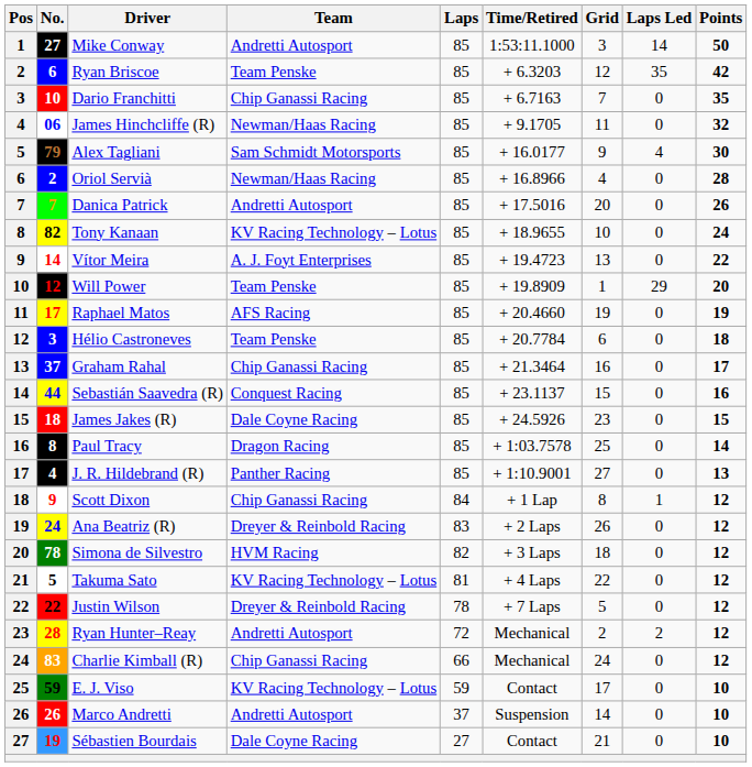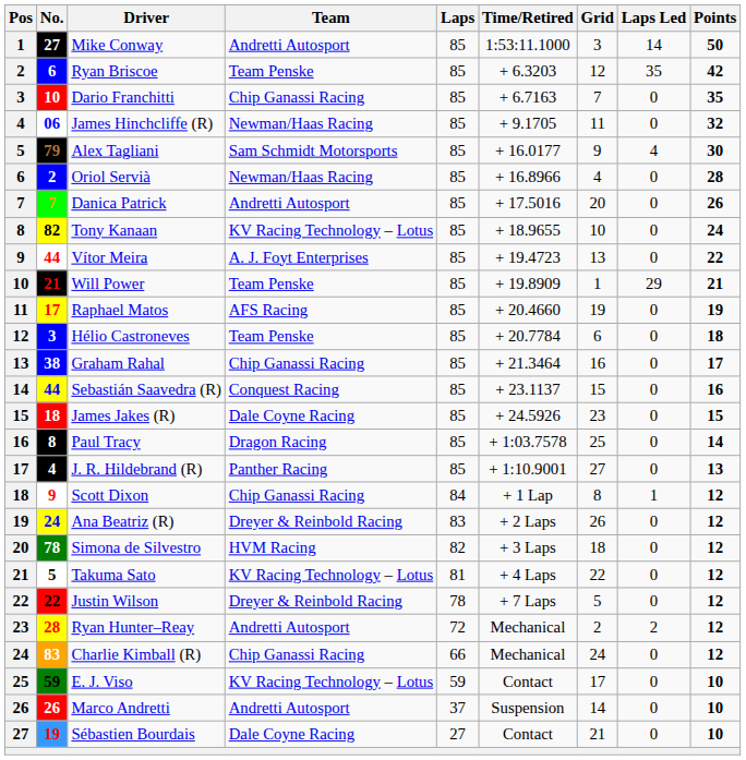 <table class="wikitable" style="font-size:95%;">
 <tr>
 <th>Pos</th>
 <th>No.</th>
 <th>Driver</th>
 <th>Team</th>
 <th>Laps</th>
 <th>Time/Retired</th>
 <th>Grid</th>
 <th>Laps Led</th>
 <th>Points</th>
 </tr>
 <tr>
 <th>1</th>
 <td style="background:black; color:white;" align="center"><strong>27</strong></td>
 <td> <a href='#'>Mike Conway</a></td>
 <td><a href='#'>Andretti Autosport</a></td>
 <td align=center>85</td>
 <td align=center>1:53:11.1000</td>
 <td align=center>3</td>
 <td align=center>14</td>
 <td align=center><strong>50</strong></td>
 </tr>
 <tr>
 <th>2</th>
 <td style="background:blue; color:white;" align="center"><strong>6</strong></td>
 <td> <a href='#'>Ryan Briscoe</a></td>
 <td><a href='#'>Team Penske</a></td>
 <td align=center>85</td>
 <td align=center>+ 6.3203</td>
 <td align=center>12</td>
 <td align=center>35</td>
 <td align=center><strong>42</strong></td>
 </tr>
 <tr>
 <th>3</th>
 <td style="background:red; color:white;" align=center><strong>10</strong></td>
 <td> <a href='#'>Dario Franchitti</a></td>
 <td><a href='#'>Chip Ganassi Racing</a></td>
 <td align=center>85</td>
 <td align=center>+ 6.7163</td>
 <td align=center>7</td>
 <td align=center>0</td>
 <td align=center><strong>35</strong></td>
 </tr>
 <tr>
 <th>4</th>
 <td style="background:white; color:blue;" align="center"><strong>06</strong></td>
 <td> <a href='#'>James Hinchcliffe</a> (R)</td>
 <td><a href='#'>Newman/Haas Racing</a></td>
 <td align=center>85</td>
 <td align=center>+ 9.1705</td>
 <td align=center>11</td>
 <td align=center>0</td>
 <td align=center><strong>32</strong></td>
 </tr>
 <tr>
 <th>5</th>
 <td style="background:black; color:#B87333;" align="center"><strong>79</strong></td>
 <td> <a href='#'>Alex Tagliani</a></td>
 <td><a href='#'>Sam Schmidt Motorsports</a></td>
 <td align=center>85</td>
 <td align=center>+ 16.0177</td>
 <td align=center>9</td>
 <td align=center>4</td>
 <td align=center><strong>30</strong></td>
 </tr>
 <tr>
 <th>6</th>
 <td style="background:blue; color:white;" align="center"><strong>2</strong></td>
 <td> <a href='#'>Oriol Servià</a></td>
 <td><a href='#'>Newman/Haas Racing</a></td>
 <td align=center>85</td>
 <td align=center>+ 16.8966</td>
 <td align=center>4</td>
 <td align=center>0</td>
 <td align=center><strong>28</strong></td>
 </tr>
 <tr>
 <th>7</th>
 <td style="background:lime; color:orange;" align="center"><strong>7</strong></td>
 <td> <a href='#'>Danica Patrick</a></td>
 <td><a href='#'>Andretti Autosport</a></td>
 <td align=center>85</td>
 <td align=center>+ 17.5016</td>
 <td align=center>20</td>
 <td align=center>0</td>
 <td align=center><strong>26</strong></td>
 </tr>
 <tr>
 <th>8</th>
 <td style="background:yellow; color:black;" align="center"><strong>82</strong></td>
 <td> <a href='#'>Tony Kanaan</a></td>
 <td><a href='#'>KV Racing Technology</a> – <a href='#'>Lotus</a></td>
 <td align=center>85</td>
 <td align=center>+ 18.9655</td>
 <td align=center>10</td>
 <td align=center>0</td>
 <td align=center><strong>24</strong></td>
 </tr>
 <tr>
 <th>9</th>
-<td style="background:white; color:red;" align=center><strong>14</strong></td>
+<td style="background:white; color:red;" align=center><strong>44</strong></td>
 <td> <a href='#'>Vítor Meira</a></td>
 <td><a href='#'>A. J. Foyt Enterprises</a></td>
 <td align=center>85</td>
 <td align=center>+ 19.4723</td>
 <td align=center>13</td>
 <td align=center>0</td>
 <td align=center><strong>22</strong></td>
 </tr>
 <tr>
 <th>10</th>
-<td style="background:black; color:red;" align=center><strong>12</strong></td>
+<td style="background:black; color:red;" align=center><strong>21</strong></td>
 <td> <a href='#'>Will Power</a></td>
 <td><a href='#'>Team Penske</a></td>
 <td align=center>85</td>
 <td align=center>+ 19.8909</td>
 <td align=center>1</td>
 <td align=center>29</td>
-<td align=center><strong>20</strong></td>
+<td align=center><strong>21</strong></td>
 </tr>
 <tr>
 <th>11</th>
 <td style="background:yellow; color:red;" align="center"><strong>17</strong></td>
 <td> <a href='#'>Raphael Matos</a></td>
 <td><a href='#'>AFS Racing</a></td>
 <td align=center>85</td>
 <td align=center>+ 20.4660</td>
 <td align=center>19</td>
 <td align=center>0</td>
 <td align=center><strong>19</strong></td>
 </tr>
 <tr>
 <th>12</th>
 <td style="background:blue; color:white;" align="center"><strong>3</strong></td>
 <td> <a href='#'>Hélio Castroneves</a></td>
 <td><a href='#'>Team Penske</a></td>
 <td align=center>85</td>
 <td align=center>+ 20.7784</td>
 <td align=center>6</td>
 <td align=center>0</td>
 <td align=center><strong>18</strong></td>
 </tr>
 <tr>
 <th>13</th>
-<td style="background:blue; color:white;" align="center"><strong>37</strong></td>
+<td style="background:blue; color:white;" align="center"><strong>38</strong></td>
 <td> <a href='#'>Graham Rahal</a></td>
 <td><a href='#'>Chip Ganassi Racing</a></td>
 <td align=center>85</td>
 <td align=center>+ 21.3464</td>
 <td align=center>16</td>
 <td align=center>0</td>
 <td align=center><strong>17</strong></td>
 </tr>
 <tr>
 <th>14</th>
 <td style="background:yellow; color:blue;" align="center"><strong>44</strong></td>
 <td> <a href='#'>Sebastián Saavedra</a> (R)</td>
 <td><a href='#'>Conquest Racing</a></td>
 <td align=center>85</td>
 <td align=center>+ 23.1137</td>
 <td align=center>15</td>
 <td align=center>0</td>
 <td align=center><strong>16</strong></td>
 </tr>
 <tr>
 <th>15</th>
 <td style="background:red; color:white;" align="center"><strong>18</strong></td>
 <td> <a href='#'>James Jakes</a> (R)</td>
 <td><a href='#'>Dale Coyne Racing</a></td>
 <td align=center>85</td>
 <td align=center>+ 24.5926</td>
 <td align=center>23</td>
 <td align=center>0</td>
 <td align=center><strong>15</strong></td>
 </tr>
 <tr>
 <th>16</th>
 <td style="background:black; color:white;" align="center"><strong>8</strong></td>
 <td> <a href='#'>Paul Tracy</a></td>
 <td><a href='#'>Dragon Racing</a></td>
 <td align=center>85</td>
 <td align=center>+ 1:03.7578</td>
 <td align=center>25</td>
 <td align=center>0</td>
 <td align=center><strong>14</strong></td>
 </tr>
 <tr>
 <th>17</th>
 <td style="background:black; color:white;" align="center"><strong>4</strong></td>
 <td> <a href='#'>J. R. Hildebrand</a> (R)</td>
 <td><a href='#'>Panther Racing</a></td>
 <td align=center>85</td>
 <td align=center>+ 1:10.9001</td>
 <td align=center>27</td>
 <td align=center>0</td>
 <td align=center><strong>13</strong></td>
 </tr>
 <tr>
 <th>18</th>
 <td style="background:white; color:red;" align="center"><strong>9</strong></td>
 <td> <a href='#'>Scott Dixon</a></td>
 <td><a href='#'>Chip Ganassi Racing</a></td>
 <td align=center>84</td>
 <td align=center>+ 1 Lap</td>
 <td align=center>8</td>
 <td align=center>1</td>
 <td align=center><strong>12</strong></td>
 </tr>
 <tr>
 <th>19</th>
 <td style="background:yellow; color:blue;" align="center"><strong>24</strong></td>
 <td> <a href='#'>Ana Beatriz</a> (R)</td>
 <td><a href='#'>Dreyer & Reinbold Racing</a></td>
 <td align=center>83</td>
 <td align=center>+ 2 Laps</td>
 <td align=center>26</td>
 <td align=center>0</td>
 <td align=center><strong>12</strong></td>
 </tr>
 <tr>
 <th>20</th>
 <td style="background:green; color:white;" align="center"><strong>78</strong></td>
 <td> <a href='#'>Simona de Silvestro</a></td>
 <td><a href='#'>HVM Racing</a></td>
 <td align=center>82</td>
 <td align=center>+ 3 Laps</td>
 <td align=center>18</td>
 <td align=center>0</td>
 <td align=center><strong>12</strong></td>
 </tr>
 <tr>
 <th>21</th>
 <td style="background:white; color:black;" align="center"><strong>5</strong></td>
 <td> <a href='#'>Takuma Sato</a></td>
 <td><a href='#'>KV Racing Technology</a> – <a href='#'>Lotus</a></td>
 <td align=center>81</td>
 <td align=center>+ 4 Laps</td>
 <td align=center>22</td>
 <td align=center>0</td>
 <td align=center><strong>12</strong></td>
 </tr>
 <tr>
 <th>22</th>
 <td style="background:red; color:black;" align="center"><strong>22</strong></td>
 <td> <a href='#'>Justin Wilson</a></td>
 <td><a href='#'>Dreyer & Reinbold Racing</a></td>
 <td align=center>78</td>
 <td align=center>+ 7 Laps</td>
 <td align=center>5</td>
 <td align=center>0</td>
 <td align=center><strong>12</strong></td>
 </tr>
 <tr>
 <th>23</th>
 <td style="background:yellow; color:red;" align="center"><strong>28</strong></td>
 <td> <a href='#'>Ryan Hunter–Reay</a></td>
 <td><a href='#'>Andretti Autosport</a></td>
 <td align=center>72</td>
 <td align=center>Mechanical</td>
 <td align=center>2</td>
 <td align=center>2</td>
 <td align=center><strong>12</strong></td>
 </tr>
 <tr>
 <th>24</th>
 <td style="background:orange; color:white;" align="center"><strong>83</strong></td>
 <td> <a href='#'>Charlie Kimball</a> (R)</td>
 <td><a href='#'>Chip Ganassi Racing</a></td>
 <td align=center>66</td>
 <td align=center>Mechanical</td>
 <td align=center>24</td>
 <td align=center>0</td>
 <td align=center><strong>12</strong></td>
 </tr>
 <tr>
 <th>25</th>
 <td style="background:green; color:black;" align="center"><strong>59</strong></td>
 <td> <a href='#'>E. J. Viso</a></td>
 <td><a href='#'>KV Racing Technology</a> – <a href='#'>Lotus</a></td>
 <td align=center>59</td>
 <td align=center>Contact</td>
 <td align=center>17</td>
 <td align=center>0</td>
 <td align=center><strong>10</strong></td>
 </tr>
 <tr>
 <th>26</th>
 <td style="background:red; color:white;" align="center"><strong>26</strong></td>
 <td> <a href='#'>Marco Andretti</a></td>
 <td><a href='#'>Andretti Autosport</a></td>
 <td align=center>37</td>
 <td align=center>Suspension</td>
 <td align=center>14</td>
 <td align=center>0</td>
 <td align=center><strong>10</strong></td>
 </tr>
 <tr>
 <th>27</th>
 <td style="background:#3399FF; color:red;" align="center"><strong>19</strong></td>
 <td> <a href='#'>Sébastien Bourdais</a></td>
 <td><a href='#'>Dale Coyne Racing</a></td>
 <td align=center>27</td>
 <td align=center>Contact</td>
 <td align=center>21</td>
 <td align=center>0</td>
 <td align=center><strong>10</strong></td>
 </tr>
 <tr>
 <th colspan=9></th>
 </tr>
 </table>
